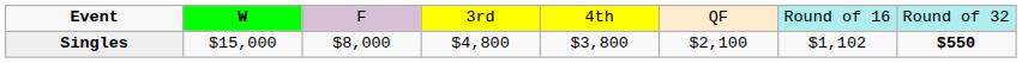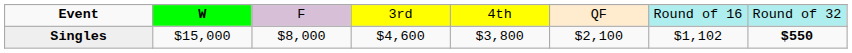 <table class=wikitable style=font-size:95%;text-align:center>
 <tr>
 <td style="width:130px"><strong>Event</strong></td>
 <td style="width:85px; background:lime"><strong>W</strong></td>
 <td style="width:85px; background:thistle">F</td>
 <td style="width:85px; background:#ffff00">3rd</td>
 <td style="width:85px; background:#ffff00">4th</td>
 <td style="width:85px; background:#ffebcd">QF</td>
 <td style="width:85px; background:#afeeee">Round of 16</td>
 <td style="width:85px; background:#afeeee">Round of 32</td>
 </tr>
 <tr>
 <th style=background:#efefef>Singles </th>
 <td>$15,000</td>
 <td>$8,000</td>
-<td>$4,800</td>
+<td>$4,600</td>
 <td>$3,800</td>
 <td>$2,100</td>
 <td>$1,102</td>
 <td><strong>$550</strong></td>
 </tr>
 </table>
